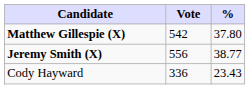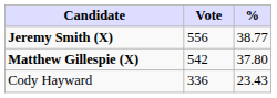 <table class="wikitable">
 <tr>
 <th style="background:#ddf; width:200px;">Candidate</th>
 <th style="background:#ddf; width:50px;">Vote</th>
 <th style="background:#ddf; width:30px;">%</th>
 </tr>
 <tr>
+<td><strong>Jeremy Smith (X)</strong></td>
+<td>556</td>
+<td>38.77</td>
+</tr>
+<tr>
 <td><strong>Matthew Gillespie (X)</strong></td>
 <td>542</td>
 <td>37.80</td>
-</tr>
-<tr>
-<td><strong>Jeremy Smith (X)</strong></td>
-<td>556</td>
-<td>38.77</td>
 </tr>
 <tr>
 <td>Cody Hayward</td>
 <td>336</td>
 <td>23.43</td>
 </tr>
 </table>
